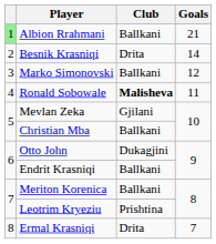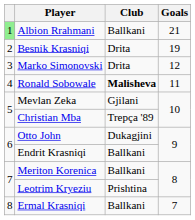 <table class="wikitable">
 <tr>
 <th></th>
 <th>Player</th>
 <th>Club</th>
 <th>Goals</th>
 </tr>
 <tr>
 <td align="center" style="background: lightgreen;">1</td>
 <td> <a href='#'>Albion Rrahmani</a></td>
 <td>Ballkani</td>
 <td align="center">21</td>
 </tr>
 <tr>
 <td align="center">2</td>
 <td> <a href='#'>Besnik Krasniqi</a></td>
 <td>Drita</td>
-<td align="center">14</td>
+<td align="center">19</td>
 </tr>
 <tr>
 <td align="center">3</td>
 <td> <a href='#'>Marko Simonovski</a></td>
-<td>Ballkani</td>
+<td>Drita</td>
 <td align="center">12</td>
 </tr>
 <tr>
 <td align="center">4</td>
 <td> <a href='#'>Ronald Sobowale</a></td>
 <td><strong>Malisheva</strong></td>
 <td align="center">11</td>
 </tr>
 <tr>
 <td align="center" rowspan="2">5</td>
 <td> Mevlan Zeka</td>
 <td>Gjilani</td>
 <td align="center" rowspan="2">10</td>
 </tr>
 <tr>
 <td> <a href='#'>Christian Mba</a></td>
-<td>Ballkani</td>
+<td>Trepça '89</td>
 </tr>
 <tr>
 <td align="center" rowspan="2">6</td>
 <td> <a href='#'>Otto John</a></td>
 <td>Dukagjini</td>
 <td align="center" rowspan="2">9</td>
 </tr>
 <tr>
 <td> Endrit Krasniqi</td>
 <td>Ballkani</td>
 </tr>
 <tr>
 <td align="center" rowspan="2">7</td>
 <td> <a href='#'>Meriton Korenica</a></td>
 <td>Ballkani</td>
 <td align="center" rowspan="2">8</td>
 </tr>
 <tr>
 <td> <a href='#'>Leotrim Kryeziu</a></td>
 <td>Prishtina</td>
 </tr>
 <tr>
 <td align="center">8</td>
 <td> <a href='#'>Ermal Krasniqi</a></td>
-<td>Drita</td>
+<td>Ballkani</td>
 <td align="center">7</td>
 </tr>
 </table>
